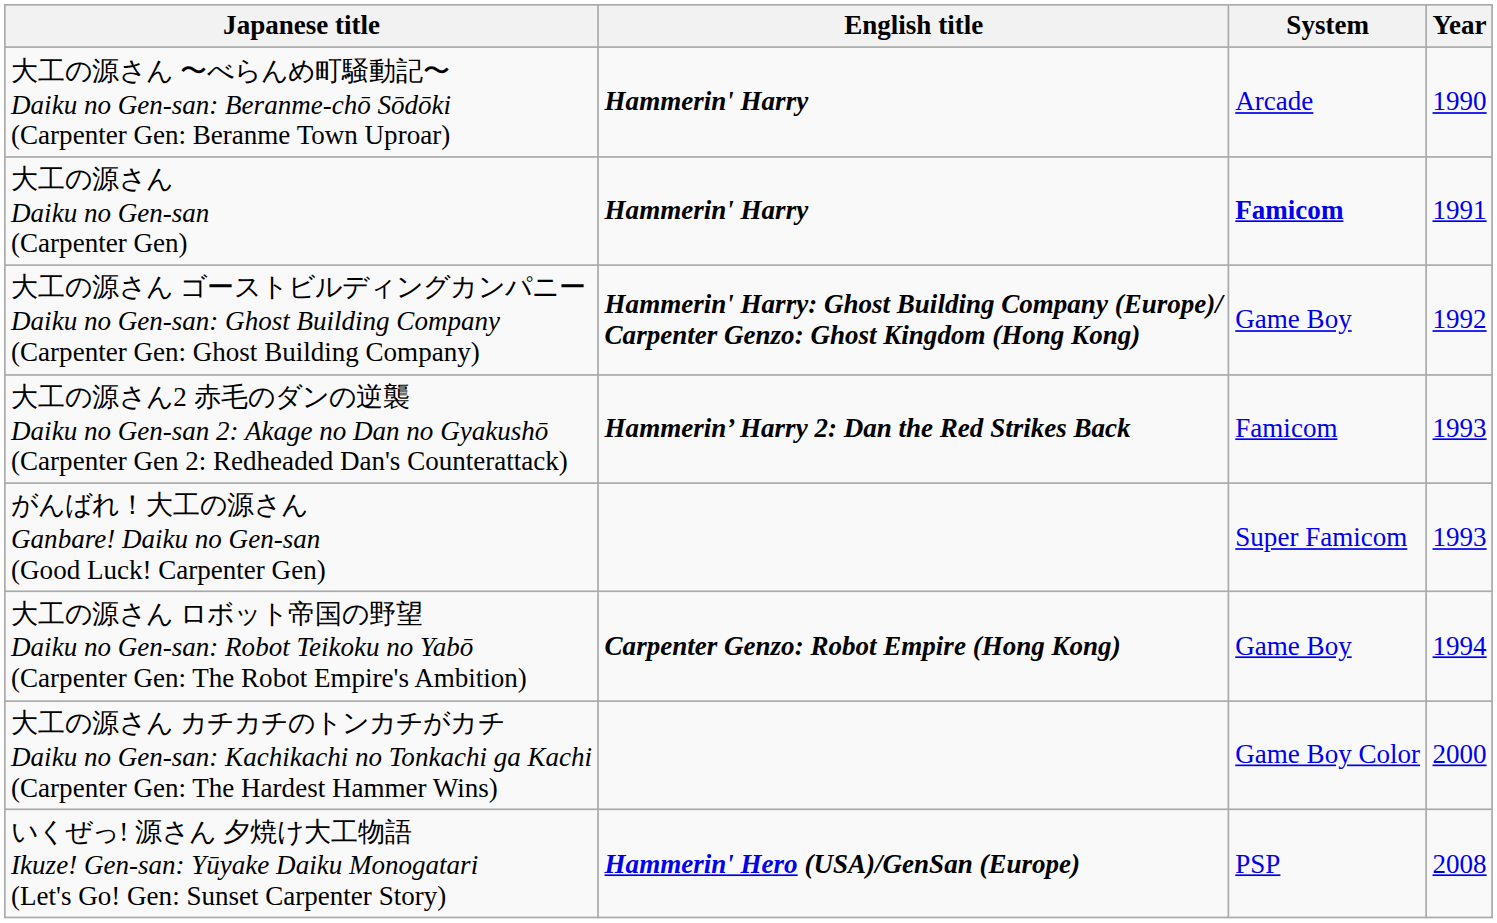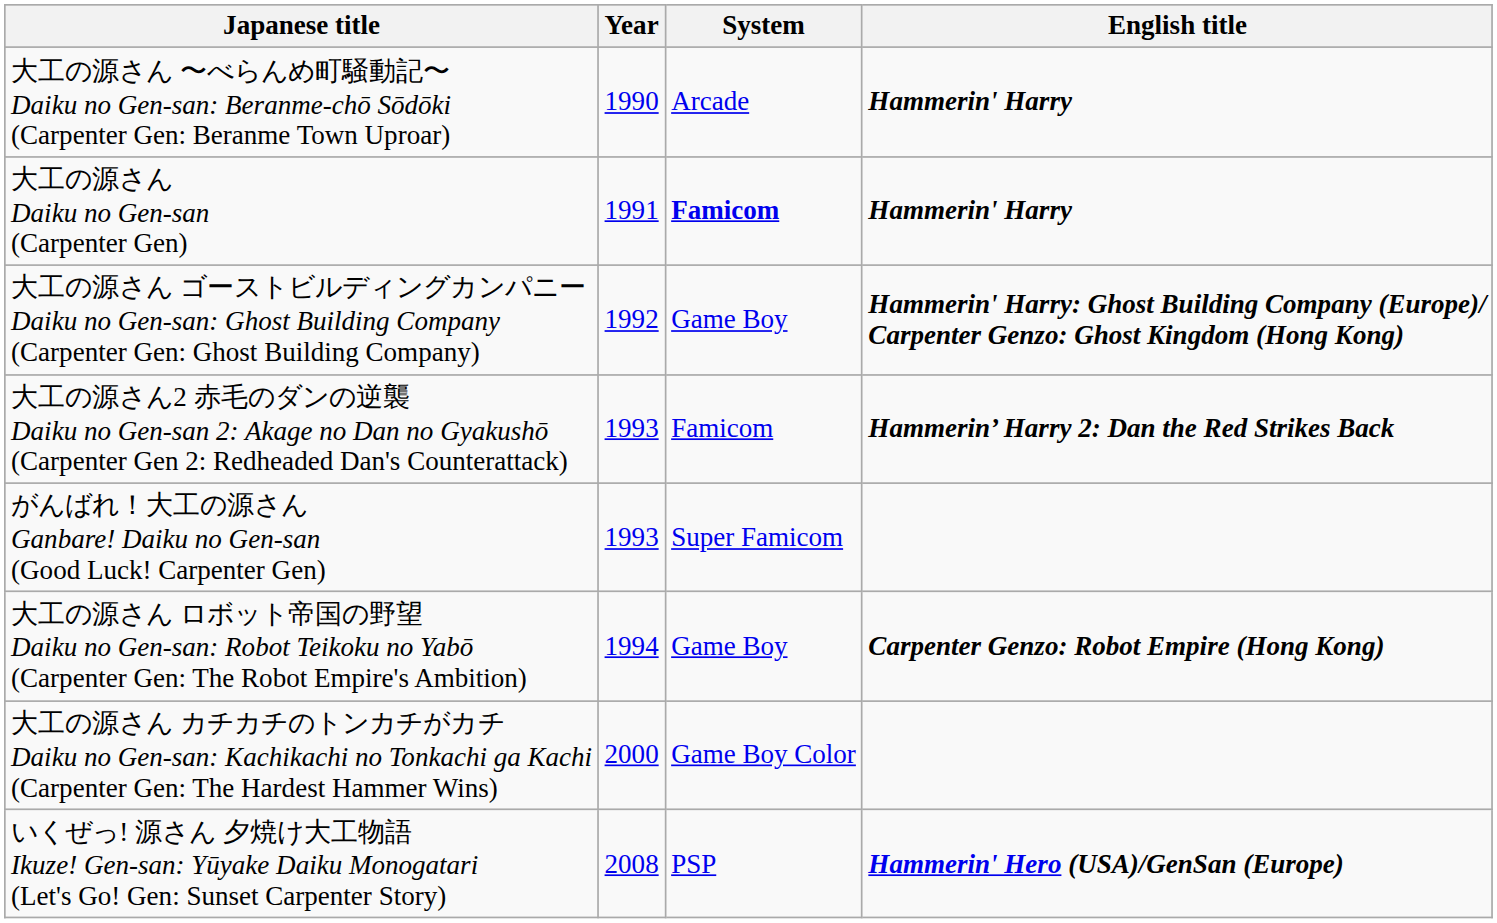 <table class="wikitable">
 <tr>
 <th>Japanese title</th>
+<th>Year</th>
+<th>System</th>
 <th>English title</th>
-<th>System</th>
-<th>Year</th>
 </tr>
 <tr style="vertical-align: middle;">
 <td style="white-space: nowrap;">大工の源さん 〜べらんめ町騒動記〜<br><em>Daiku no Gen-san: Beranme-chō Sōdōki</em><br>(Carpenter Gen: Beranme Town Uproar)</td>
+<td style="white-space: nowrap;"><a href='#'>1990</a></td>
+<td><a href='#'>Arcade</a></td>
 <td style="white-space: nowrap;"><strong><em>Hammerin' Harry</em></strong></td>
-<td><a href='#'>Arcade</a></td>
-<td style="white-space: nowrap;"><a href='#'>1990</a></td>
 </tr>
 <tr style="vertical-align: middle;">
 <td style="white-space: nowrap;">大工の源さん<br><em>Daiku no Gen-san</em><br>(Carpenter Gen)</td>
+<td style="white-space: nowrap;"><a href='#'>1991</a></td>
+<td><strong><a href='#'>Famicom</a></strong></td>
 <td style="white-space: nowrap;"><strong><em>Hammerin' Harry</em></strong></td>
-<td><strong><a href='#'>Famicom</a></strong></td>
-<td style="white-space: nowrap;"><a href='#'>1991</a></td>
 </tr>
 <tr style="vertical-align: middle;">
 <td style="white-space: nowrap;">大工の源さん ゴーストビルディングカンパニー<br><em>Daiku no Gen-san: Ghost Building Company</em><br>(Carpenter Gen: Ghost Building Company)</td>
+<td style="white-space: nowrap;"><a href='#'>1992</a></td>
+<td><a href='#'>Game Boy</a></td>
 <td style="white-space: nowrap;"><strong><em>Hammerin' Harry: Ghost Building Company (Europe)/<br>Carpenter Genzo: Ghost Kingdom (Hong Kong)</em></strong></td>
-<td><a href='#'>Game Boy</a></td>
-<td style="white-space: nowrap;"><a href='#'>1992</a></td>
 </tr>
 <tr style="vertical-align: middle;">
 <td style="white-space: nowrap;">大工の源さん2 赤毛のダンの逆襲<br><em>Daiku no Gen-san 2: Akage no Dan no Gyakushō</em><br>(Carpenter Gen 2: Redheaded Dan's Counterattack)</td>
+<td style="white-space: nowrap;"><a href='#'>1993</a></td>
+<td><a href='#'>Famicom</a></td>
 <td style="white-space: nowrap;"><strong><em>Hammerin’ Harry 2: Dan the Red Strikes Back</em></strong></td>
-<td><a href='#'>Famicom</a></td>
-<td style="white-space: nowrap;"><a href='#'>1993</a></td>
 </tr>
 <tr style="vertical-align: middle;">
 <td style="white-space: nowrap;">がんばれ！大工の源さん<br><em>Ganbare! Daiku no Gen-san</em><br>(Good Luck! Carpenter Gen)</td>
+<td style="white-space: nowrap;"><a href='#'>1993</a></td>
+<td><a href='#'>Super Famicom</a></td>
 <td style="white-space: nowrap;"></td>
-<td><a href='#'>Super Famicom</a></td>
-<td style="white-space: nowrap;"><a href='#'>1993</a></td>
 </tr>
 <tr style="vertical-align: middle;">
 <td style="white-space: nowrap;">大工の源さん ロボット帝国の野望<br><em>Daiku no Gen-san: Robot Teikoku no Yabō</em><br>(Carpenter Gen: The Robot Empire's Ambition)</td>
+<td style="white-space: nowrap;"><a href='#'>1994</a></td>
+<td><a href='#'>Game Boy</a></td>
 <td style="white-space: nowrap;"><strong><em>Carpenter Genzo: Robot Empire (Hong Kong)</em></strong></td>
-<td><a href='#'>Game Boy</a></td>
-<td style="white-space: nowrap;"><a href='#'>1994</a></td>
 </tr>
 <tr style="vertical-align: middle;">
 <td style="white-space: nowrap;">大工の源さん カチカチのトンカチがカチ<br><em>Daiku no Gen-san: Kachikachi no Tonkachi ga Kachi</em><br>(Carpenter Gen: The Hardest Hammer Wins)</td>
+<td style="white-space: nowrap;"><a href='#'>2000</a></td>
+<td><a href='#'>Game Boy Color</a></td>
 <td style="white-space: nowrap;"></td>
-<td><a href='#'>Game Boy Color</a></td>
-<td style="white-space: nowrap;"><a href='#'>2000</a></td>
 </tr>
 <tr style="vertical-align: middle;">
 <td style="white-space: nowrap;">いくぜっ! 源さん 夕焼け大工物語<br><em>Ikuze! Gen-san: Yūyake Daiku Monogatari</em><br>(Let's Go! Gen: Sunset Carpenter Story)</td>
+<td style="white-space: nowrap;"><a href='#'>2008</a></td>
+<td><a href='#'>PSP</a></td>
 <td style="white-space: nowrap;"><strong><em><a href='#'>Hammerin' Hero</a> (USA)/GenSan (Europe)</em></strong></td>
-<td><a href='#'>PSP</a></td>
-<td style="white-space: nowrap;"><a href='#'>2008</a></td>
 </tr>
 </table>
